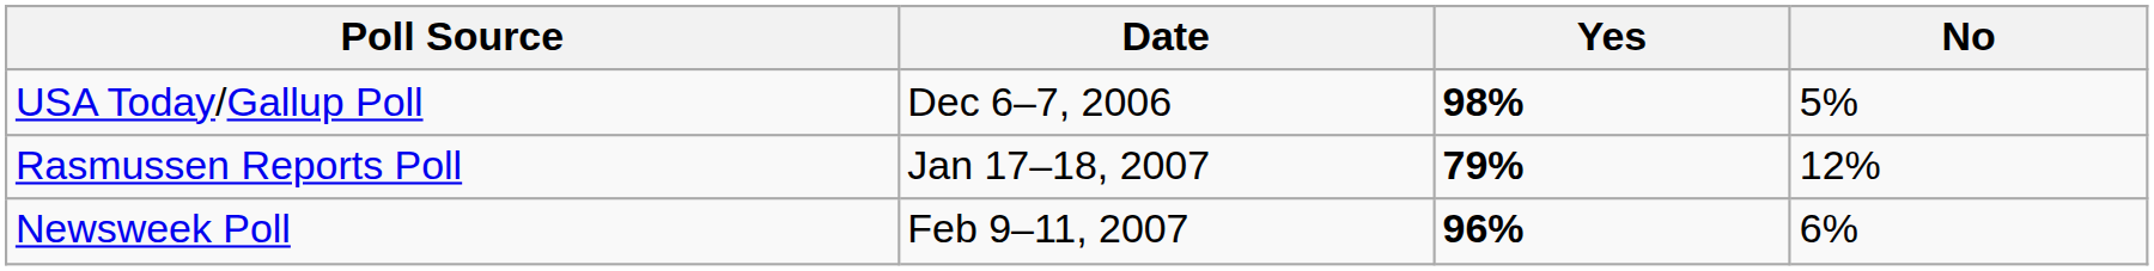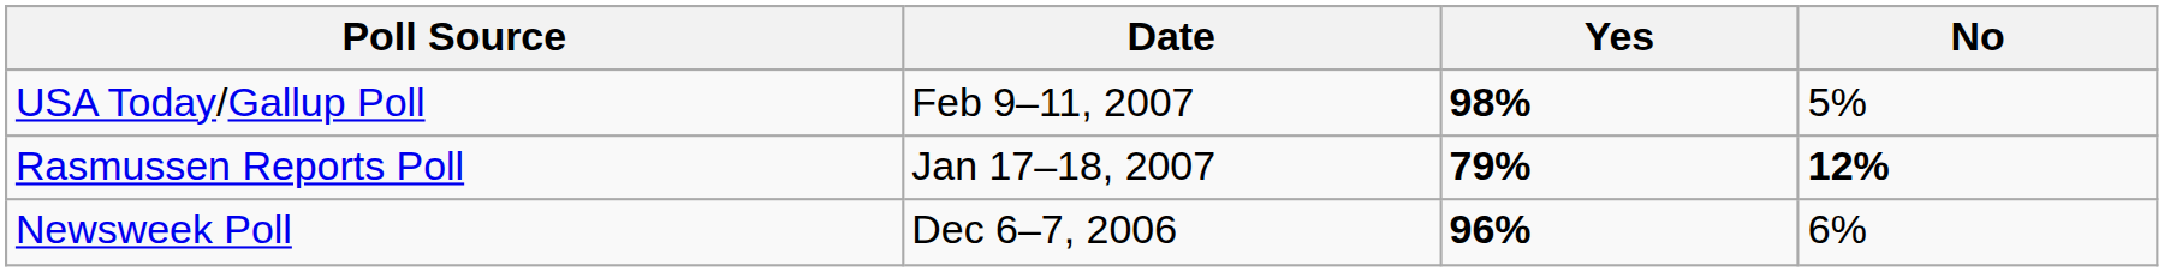 <table class="wikitable sortable">
 <tr>
 <th width="25%">Poll Source</th>
 <th width="15%">Date</th>
 <th width="10%">Yes</th>
 <th width="10%">No</th>
 </tr>
 <tr>
 <td><a href='#'>USA Today</a>/<a href='#'>Gallup Poll</a></td>
-<td>Dec 6–7, 2006</td>
+<td>Feb 9–11, 2007</td>
 <td><strong>98%</strong></td>
 <td>5%</td>
 </tr>
 <tr>
 <td><a href='#'>Rasmussen Reports Poll</a></td>
 <td>Jan 17–18, 2007</td>
 <td><strong>79%</strong></td>
-<td>12%</td>
+<td><strong>12%</strong></td>
 </tr>
 <tr>
 <td><a href='#'>Newsweek Poll</a></td>
-<td>Feb 9–11, 2007</td>
+<td>Dec 6–7, 2006</td>
 <td><strong>96%</strong></td>
 <td>6%</td>
 </tr>
 </table>
